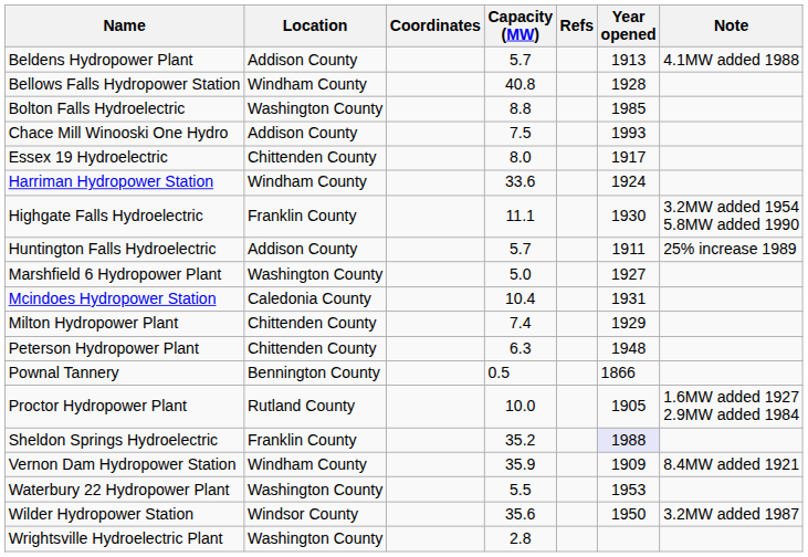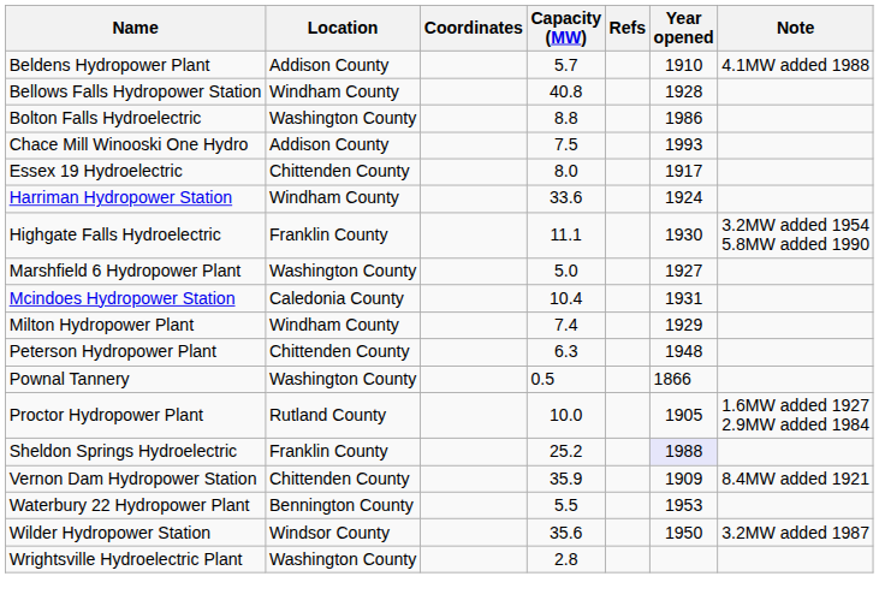 <table class="wikitable sortable">
 <tr>
 <th>Name</th>
 <th>Location</th>
 <th>Coordinates</th>
 <th>Capacity<br>(<a href='#'>MW</a>)</th>
 <th>Refs</th>
 <th>Year<br>opened</th>
 <th>Note</th>
 </tr>
 <tr>
 <td>Beldens Hydropower Plant</td>
 <td>Addison County</td>
 <td></td>
 <td align="center">5.7</td>
 <td></td>
-<td align="center">1913</td>
+<td align="center">1910</td>
 <td>4.1MW added 1988</td>
 </tr>
 <tr>
 <td>Bellows Falls Hydropower Station</td>
 <td>Windham County</td>
 <td></td>
 <td align="center">40.8</td>
 <td></td>
 <td align="center">1928</td>
 <td></td>
 </tr>
 <tr>
 <td>Bolton Falls Hydroelectric</td>
 <td>Washington County</td>
 <td></td>
 <td align="center">8.8</td>
 <td></td>
-<td align="center">1985</td>
+<td align="center">1986</td>
 <td></td>
 </tr>
 <tr>
 <td>Chace Mill Winooski One Hydro</td>
 <td>Addison County</td>
 <td></td>
 <td align="center">7.5</td>
 <td></td>
 <td align="center">1993</td>
 <td></td>
 </tr>
 <tr>
 <td>Essex 19 Hydroelectric</td>
 <td>Chittenden County</td>
 <td></td>
 <td align="center">8.0</td>
 <td></td>
 <td align="center">1917</td>
 <td></td>
 </tr>
 <tr>
 <td><a href='#'>Harriman Hydropower Station</a></td>
 <td>Windham County</td>
 <td></td>
 <td align="center">33.6</td>
 <td></td>
 <td align="center">1924</td>
 <td></td>
 </tr>
 <tr>
 <td>Highgate Falls Hydroelectric</td>
 <td>Franklin County</td>
 <td></td>
 <td align="center">11.1</td>
 <td></td>
 <td align="center">1930</td>
 <td>3.2MW added 1954<br>5.8MW added 1990</td>
 </tr>
 <tr>
-<td>Huntington Falls Hydroelectric</td>
-<td>Addison County</td>
-<td></td>
-<td align="center">5.7</td>
-<td></td>
-<td align="center">1911</td>
-<td>25% increase 1989</td>
-</tr>
-<tr>
 <td>Marshfield 6 Hydropower Plant</td>
 <td>Washington County</td>
 <td></td>
 <td align="center">5.0</td>
 <td></td>
 <td align="center">1927</td>
 <td></td>
 </tr>
 <tr>
 <td><a href='#'>Mcindoes Hydropower Station</a></td>
 <td>Caledonia County</td>
 <td></td>
 <td align="center">10.4</td>
 <td></td>
 <td align="center">1931</td>
 <td></td>
 </tr>
 <tr>
 <td>Milton Hydropower Plant</td>
-<td>Chittenden County</td>
+<td>Windham County</td>
 <td></td>
 <td align="center">7.4</td>
 <td></td>
 <td align="center">1929</td>
 <td></td>
 </tr>
 <tr>
 <td>Peterson Hydropower Plant</td>
 <td>Chittenden County</td>
 <td></td>
 <td align="center">6.3</td>
 <td></td>
 <td align="center">1948</td>
 <td></td>
 </tr>
 <tr>
 <td>Pownal Tannery</td>
-<td>Bennington County</td>
+<td>Washington County</td>
 <td></td>
 <td>0.5</td>
 <td></td>
 <td>1866</td>
 <td></td>
 </tr>
 <tr>
 <td>Proctor Hydropower Plant</td>
 <td>Rutland County</td>
 <td></td>
 <td align="center">10.0</td>
 <td></td>
 <td align="center">1905</td>
 <td>1.6MW added 1927<br>2.9MW added 1984</td>
 </tr>
 <tr>
 <td>Sheldon Springs Hydroelectric</td>
 <td>Franklin County</td>
 <td></td>
-<td align="center">35.2</td>
+<td align="center">25.2</td>
 <td></td>
 <td align="center" style="background: lavender;">1988</td>
 <td></td>
 </tr>
 <tr>
 <td>Vernon Dam Hydropower Station</td>
-<td>Windham County</td>
+<td>Chittenden County</td>
 <td></td>
 <td align="center">35.9</td>
 <td></td>
 <td align="center">1909</td>
 <td>8.4MW added 1921</td>
 </tr>
 <tr>
 <td>Waterbury 22 Hydropower Plant</td>
-<td>Washington County</td>
+<td>Bennington County</td>
 <td></td>
 <td align="center">5.5</td>
 <td></td>
 <td align="center">1953</td>
 <td></td>
 </tr>
 <tr>
 <td>Wilder Hydropower Station</td>
 <td>Windsor County</td>
 <td></td>
 <td align="center">35.6</td>
 <td></td>
 <td align="center">1950</td>
 <td>3.2MW added 1987</td>
 </tr>
 <tr>
 <td>Wrightsville Hydroelectric Plant</td>
 <td>Washington County</td>
 <td></td>
 <td align="center">2.8</td>
 <td></td>
 <td></td>
 <td></td>
 </tr>
 </table>
